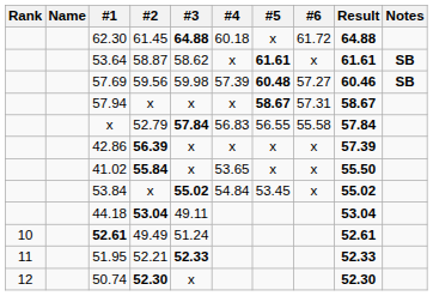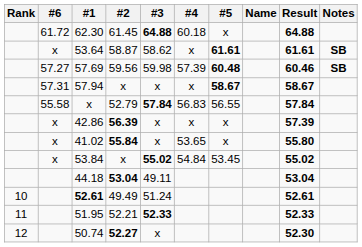 <table class="wikitable sortable" style="text-align:center">
 <tr>
 <th>Rank</th>
-<th>Name</th>
+<th>#6</th>
 <th>#1</th>
 <th>#2</th>
 <th>#3</th>
 <th>#4</th>
 <th>#5</th>
-<th>#6</th>
+<th>Name</th>
 <th>Result</th>
 <th>Notes</th>
 </tr>
 <tr>
 <td></td>
-<td align="left"></td>
+<td>61.72</td>
 <td>62.30</td>
 <td>61.45</td>
 <td><strong>64.88</strong></td>
 <td>60.18</td>
 <td>x</td>
-<td>61.72</td>
+<td align="left"></td>
 <td><strong>64.88</strong></td>
 <td></td>
 </tr>
 <tr>
 <td></td>
-<td align="left"></td>
+<td>x</td>
 <td>53.64</td>
 <td>58.87</td>
 <td>58.62</td>
 <td>x</td>
 <td><strong>61.61</strong></td>
-<td>x</td>
+<td align="left"></td>
 <td><strong>61.61</strong></td>
 <td><strong>SB</strong></td>
 </tr>
 <tr>
 <td></td>
-<td align="left"></td>
+<td>57.27</td>
 <td>57.69</td>
 <td>59.56</td>
 <td>59.98</td>
 <td>57.39</td>
 <td><strong>60.48</strong></td>
-<td>57.27</td>
+<td align="left"></td>
 <td><strong>60.46</strong></td>
 <td><strong>SB</strong></td>
 </tr>
 <tr>
 <td></td>
-<td align="left"></td>
+<td>57.31</td>
 <td>57.94</td>
 <td>x</td>
 <td>x</td>
 <td>x</td>
 <td><strong>58.67</strong></td>
-<td>57.31</td>
+<td align="left"></td>
 <td><strong>58.67</strong></td>
 <td></td>
 </tr>
 <tr>
 <td></td>
-<td align="left"></td>
+<td>55.58</td>
 <td>x</td>
 <td>52.79</td>
 <td><strong>57.84</strong></td>
 <td>56.83</td>
 <td>56.55</td>
-<td>55.58</td>
+<td align="left"></td>
 <td><strong>57.84</strong></td>
 <td></td>
 </tr>
 <tr>
 <td></td>
-<td align="left"></td>
+<td>x</td>
 <td>42.86</td>
 <td><strong>56.39</strong></td>
 <td>x</td>
 <td>x</td>
 <td>x</td>
-<td>x</td>
+<td align="left"></td>
 <td><strong>57.39</strong></td>
 <td></td>
 </tr>
 <tr>
 <td></td>
-<td align="left"></td>
+<td>x</td>
 <td>41.02</td>
 <td><strong>55.84</strong></td>
 <td>x</td>
 <td>53.65</td>
 <td>x</td>
-<td>x</td>
-<td><strong>55.50</strong></td>
+<td align="left"></td>
+<td><strong>55.80</strong></td>
 <td></td>
 </tr>
 <tr>
 <td></td>
-<td align="left"></td>
+<td>x</td>
 <td>53.84</td>
 <td>x</td>
 <td><strong>55.02</strong></td>
 <td>54.84</td>
 <td>53.45</td>
-<td>x</td>
+<td align="left"></td>
 <td><strong>55.02</strong></td>
 <td></td>
 </tr>
 <tr>
 <td></td>
-<td align="left"></td>
+<td></td>
 <td>44.18</td>
 <td><strong>53.04</strong></td>
 <td>49.11</td>
 <td></td>
 <td></td>
-<td></td>
+<td align="left"></td>
 <td><strong>53.04</strong></td>
 <td></td>
 </tr>
 <tr>
 <td>10</td>
-<td align="left"></td>
+<td></td>
 <td><strong>52.61</strong></td>
 <td>49.49</td>
 <td>51.24</td>
 <td></td>
 <td></td>
-<td></td>
+<td align="left"></td>
 <td><strong>52.61</strong></td>
 <td></td>
 </tr>
 <tr>
 <td>11</td>
-<td align="left"></td>
+<td></td>
 <td>51.95</td>
 <td>52.21</td>
 <td><strong>52.33</strong></td>
 <td></td>
 <td></td>
-<td></td>
+<td align="left"></td>
 <td><strong>52.33</strong></td>
 <td></td>
 </tr>
 <tr>
 <td>12</td>
-<td align="left"></td>
+<td></td>
 <td>50.74</td>
-<td><strong>52.30</strong></td>
+<td><strong>52.27</strong></td>
 <td>x</td>
 <td></td>
 <td></td>
-<td></td>
+<td align="left"></td>
 <td><strong>52.30</strong></td>
 <td></td>
 </tr>
 </table>
